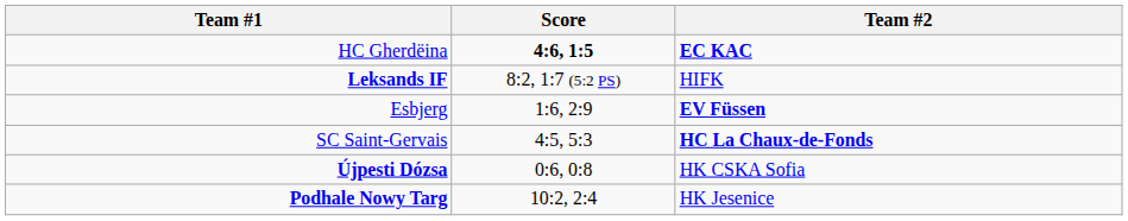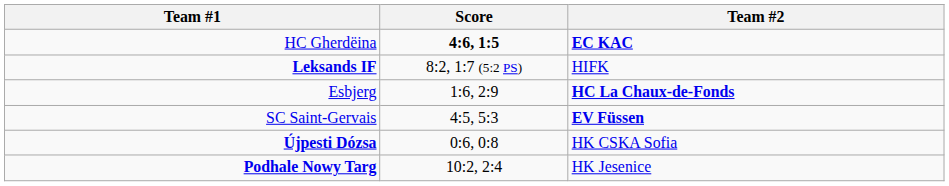 <table class="wikitable" style="text-align: center;">
 <tr>
 <th width=22%>Team #1</th>
 <th width=11%>Score</th>
 <th width=22%>Team #2</th>
 </tr>
 <tr>
 <td style="text-align: right;"><a href='#'>HC Gherdëina</a> </td>
 <td><strong>4:6, 1:5</strong></td>
 <td style="text-align: left;"> <strong><a href='#'>EC KAC</a></strong></td>
 </tr>
 <tr>
 <td style="text-align: right;"><strong><a href='#'>Leksands IF</a></strong> </td>
 <td>8:2, 1:7 <small>(5:2 <a href='#'>PS</a>)</small></td>
 <td style="text-align: left;"> <a href='#'>HIFK</a></td>
 </tr>
 <tr>
 <td style="text-align: right;"><a href='#'>Esbjerg</a> </td>
 <td>1:6, 2:9</td>
-<td style="text-align: left;"> <strong><a href='#'>EV Füssen</a></strong></td>
+<td style="text-align: left;"> <strong><a href='#'>HC La Chaux-de-Fonds</a></strong></td>
 </tr>
 <tr>
 <td style="text-align: right;"><a href='#'>SC Saint-Gervais</a> </td>
 <td>4:5, 5:3</td>
-<td style="text-align: left;"> <strong><a href='#'>HC La Chaux-de-Fonds</a></strong></td>
+<td style="text-align: left;"> <strong><a href='#'>EV Füssen</a></strong></td>
 </tr>
 <tr>
 <td style="text-align: right;"><strong><a href='#'>Újpesti Dózsa</a></strong> </td>
 <td>0:6, 0:8</td>
 <td style="text-align: left;"> <a href='#'>HK CSKA Sofia</a></td>
 </tr>
 <tr>
 <td style="text-align: right;"><strong><a href='#'>Podhale Nowy Targ</a></strong> </td>
 <td>10:2, 2:4</td>
 <td style="text-align: left;"> <a href='#'>HK Jesenice</a></td>
 </tr>
 </table>
